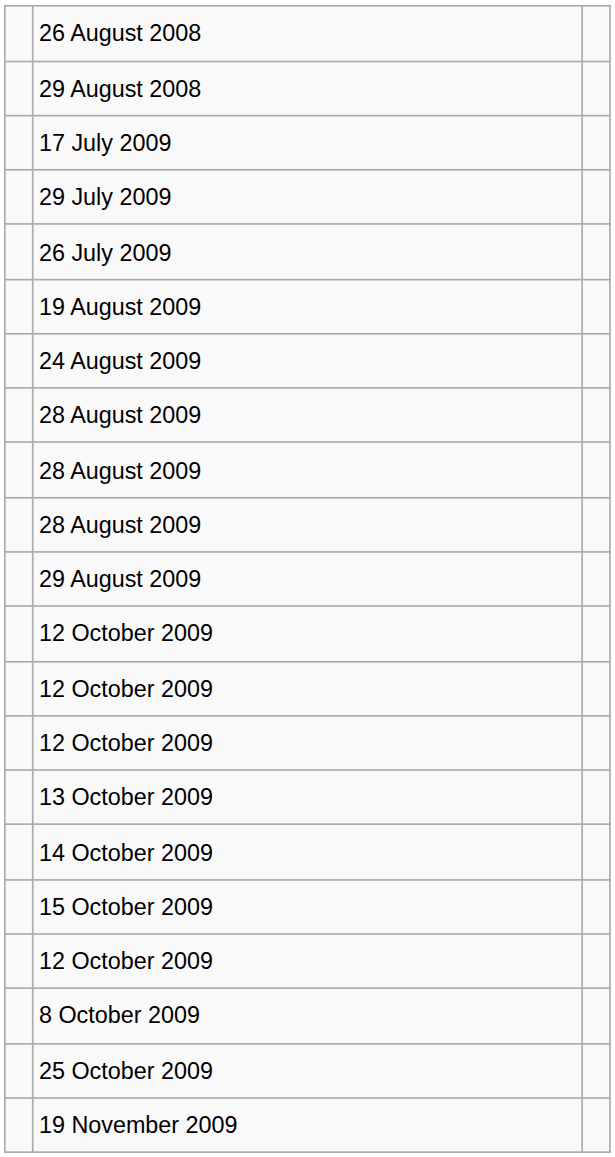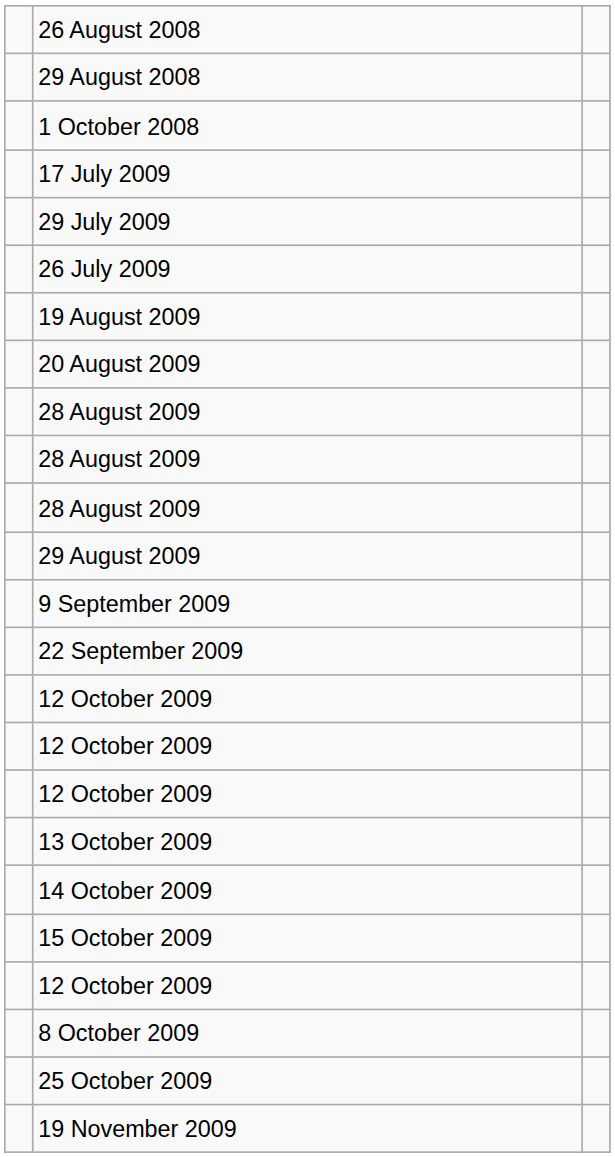 <table class="wikitable" style="font-size: 89%; float: left; width: 26em; margin-right: 1em; height: 700px">
 <tr>
 <td></td>
 <td>26 August 2008</td>
 <td></td>
 </tr>
 <tr>
 <td></td>
 <td>29 August 2008</td>
+<td></td>
+</tr>
+<tr>
+<td></td>
+<td>1 October 2008</td>
 <td></td>
 </tr>
 <tr>
 <td></td>
 <td>17 July 2009</td>
 <td></td>
 </tr>
 <tr>
 <td></td>
 <td>29 July 2009</td>
 <td></td>
 </tr>
 <tr>
 <td></td>
 <td>26 July 2009</td>
 <td></td>
 </tr>
 <tr>
 <td></td>
 <td>19 August 2009</td>
 <td></td>
 </tr>
 <tr>
 <td></td>
-<td>24 August 2009</td>
+<td>20 August 2009</td>
 <td></td>
 </tr>
 <tr>
 <td></td>
 <td>28 August 2009</td>
 <td></td>
 </tr>
 <tr>
 <td></td>
 <td>28 August 2009</td>
 <td></td>
 </tr>
 <tr>
 <td></td>
 <td>28 August 2009</td>
 <td></td>
 </tr>
 <tr>
 <td></td>
 <td>29 August 2009</td>
+<td></td>
+</tr>
+<tr>
+<td></td>
+<td>9 September 2009</td>
+<td></td>
+</tr>
+<tr>
+<td></td>
+<td>22 September 2009</td>
 <td></td>
 </tr>
 <tr>
 <td></td>
 <td>12 October 2009</td>
 <td></td>
 </tr>
 <tr>
 <td></td>
 <td>12 October 2009</td>
 <td></td>
 </tr>
 <tr>
 <td></td>
 <td>12 October 2009</td>
 <td></td>
 </tr>
 <tr>
 <td></td>
 <td>13 October 2009</td>
 <td></td>
 </tr>
 <tr>
 <td></td>
 <td>14 October 2009</td>
 <td></td>
 </tr>
 <tr>
 <td></td>
 <td>15 October 2009</td>
 <td></td>
 </tr>
 <tr>
 <td></td>
 <td>12 October 2009</td>
 <td></td>
 </tr>
 <tr>
 <td></td>
 <td>8 October 2009</td>
 <td></td>
 </tr>
 <tr>
 <td></td>
 <td>25 October 2009</td>
 <td></td>
 </tr>
 <tr>
 <td></td>
 <td>19 November 2009</td>
 <td></td>
 </tr>
 </table>
